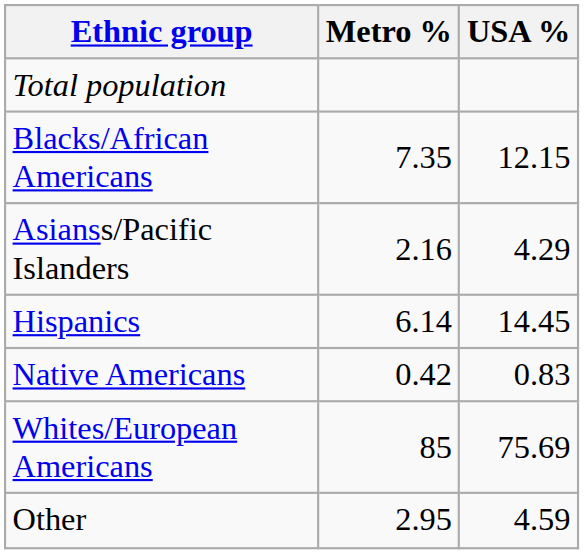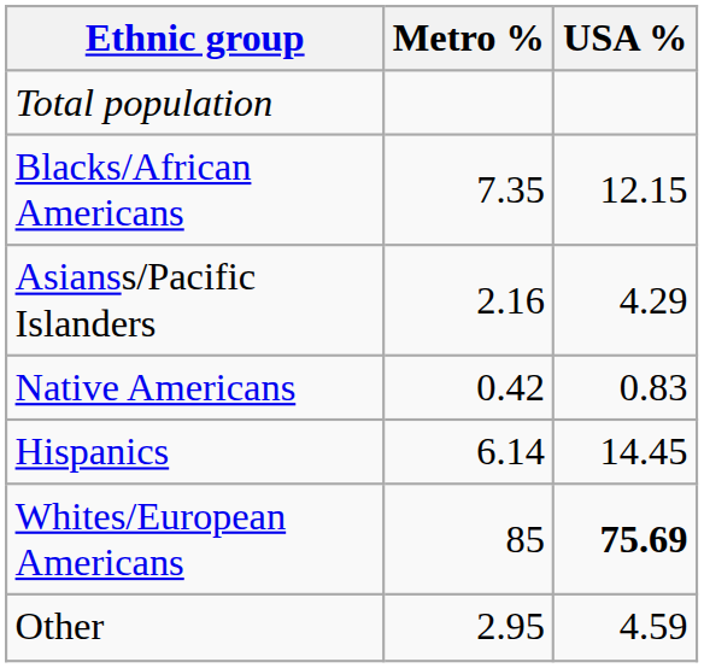 <table class="wikitable sortable" style="text-align:right; font-size:95%;">
 <tr>
 <th width="140"><a href='#'>Ethnic group</a></th>
 <th>Metro %</th>
 <th>USA %</th>
 </tr>
 <tr>
 <td align="left"><em>Total population</em></td>
 <td></td>
 <td></td>
 </tr>
 <tr>
 <td align="left"><a href='#'>Blacks/African Americans</a></td>
 <td>7.35</td>
 <td>12.15</td>
 </tr>
 <tr>
 <td align="left"><a href='#'>Asians</a>s/Pacific Islanders</td>
 <td>2.16</td>
 <td>4.29</td>
 </tr>
 <tr>
+<td align="left"><a href='#'>Native Americans</a></td>
+<td>0.42</td>
+<td>0.83</td>
+</tr>
+<tr>
 <td align="left"><a href='#'>Hispanics</a></td>
 <td>6.14</td>
 <td>14.45</td>
 </tr>
 <tr>
-<td align="left"><a href='#'>Native Americans</a></td>
-<td>0.42</td>
-<td>0.83</td>
-</tr>
-<tr>
 <td align="left"><a href='#'>Whites/European Americans</a></td>
 <td>85</td>
-<td>75.69</td>
+<td><strong>75.69</strong></td>
 </tr>
 <tr>
 <td align="left">Other</td>
 <td>2.95</td>
 <td>4.59</td>
 </tr>
 </table>
